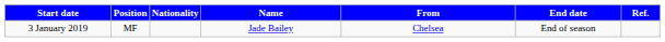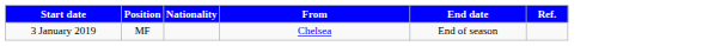 <table class="wikitable" style="text-align:center; font-size:90%; ">
 <tr>
 <th style="background:#00f; color:white; width:150px;">Start date</th>
 <th style="background:#00f; color:white; width:50px;">Position</th>
 <th style="background:#00f; color:white; width:50px;">Nationality</th>
-<th style="background:#00f; color:white; width:200px;">Name</th>
 <th style="background:#00f; color:white; width:250px;">From</th>
 <th style="background:#00f; color:white; width:150px;">End date</th>
 <th style="background:#00f; color:white; width:50px;">Ref.</th>
 </tr>
 <tr>
 <td>3 January 2019</td>
 <td>MF</td>
 <td></td>
-<td><a href='#'>Jade Bailey</a></td>
 <td><a href='#'>Chelsea</a></td>
 <td>End of season</td>
 <td></td>
 </tr>
 </table>
